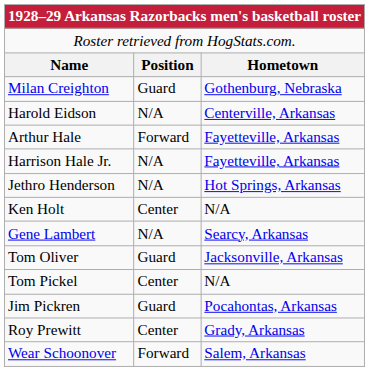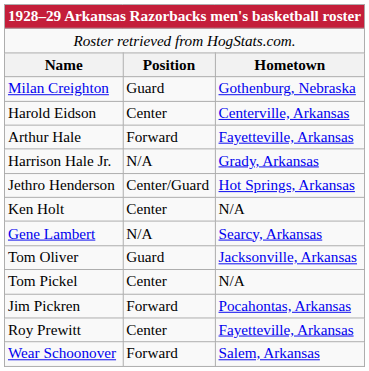 <table class="wikitable">
 <tr>
 <td colspan="9" style="background-color: #C41E3A; color: #FFFFFF"><strong>1928–29 Arkansas Razorbacks men's basketball roster</strong></td>
 </tr>
 <tr>
 <td colspan="9" align="center"><em>Roster retrieved from HogStats.com. </em></td>
 </tr>
 <tr>
 <th>Name</th>
 <th>Position</th>
 <th>Hometown</th>
 </tr>
 <tr>
 <td><a href='#'>Milan Creighton</a></td>
 <td>Guard</td>
 <td><a href='#'>Gothenburg, Nebraska</a></td>
 </tr>
 <tr>
 <td>Harold Eidson</td>
-<td>N/A</td>
+<td>Center</td>
 <td><a href='#'>Centerville, Arkansas</a></td>
 </tr>
 <tr>
 <td>Arthur Hale</td>
 <td>Forward</td>
 <td><a href='#'>Fayetteville, Arkansas</a></td>
 </tr>
 <tr>
 <td>Harrison Hale Jr.</td>
 <td>N/A</td>
-<td><a href='#'>Fayetteville, Arkansas</a></td>
+<td><a href='#'>Grady, Arkansas</a></td>
 </tr>
 <tr>
 <td>Jethro Henderson</td>
-<td>N/A</td>
+<td>Center/Guard</td>
 <td><a href='#'>Hot Springs, Arkansas</a></td>
 </tr>
 <tr>
 <td>Ken Holt</td>
 <td>Center</td>
 <td>N/A</td>
 </tr>
 <tr>
 <td><a href='#'>Gene Lambert</a></td>
 <td>N/A</td>
 <td><a href='#'>Searcy, Arkansas</a></td>
 </tr>
 <tr>
 <td>Tom Oliver</td>
 <td>Guard</td>
 <td><a href='#'>Jacksonville, Arkansas</a></td>
 </tr>
 <tr>
 <td>Tom Pickel</td>
 <td>Center</td>
 <td>N/A</td>
 </tr>
 <tr>
 <td>Jim Pickren</td>
-<td>Guard</td>
+<td>Forward</td>
 <td><a href='#'>Pocahontas, Arkansas</a></td>
 </tr>
 <tr>
 <td>Roy Prewitt</td>
 <td>Center</td>
-<td><a href='#'>Grady, Arkansas</a></td>
+<td><a href='#'>Fayetteville, Arkansas</a></td>
 </tr>
 <tr>
 <td><a href='#'>Wear Schoonover</a></td>
 <td>Forward</td>
 <td><a href='#'>Salem, Arkansas</a></td>
 </tr>
 </table>
